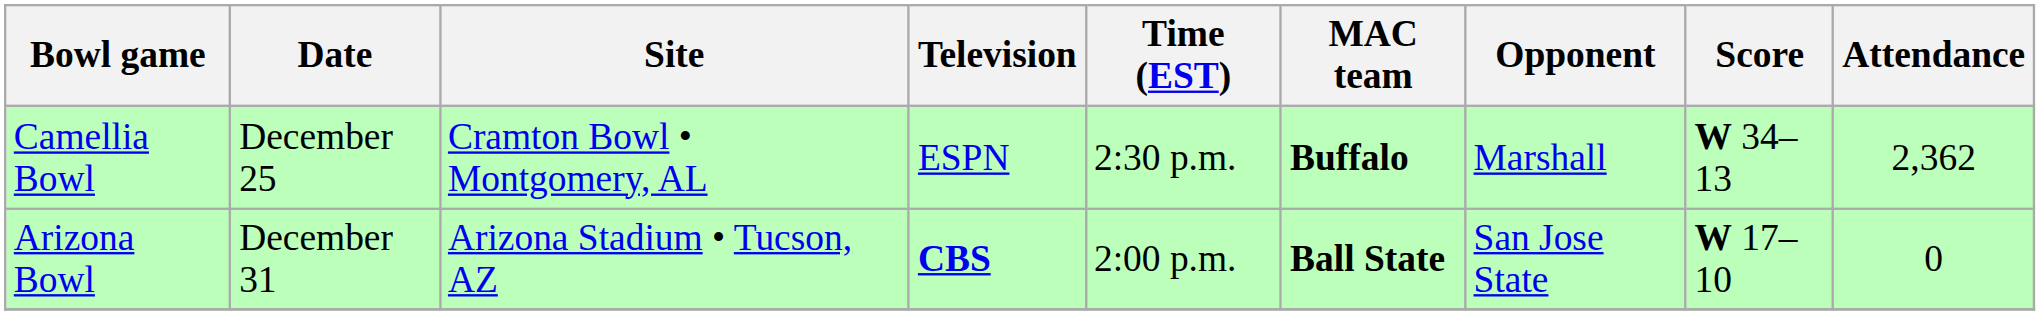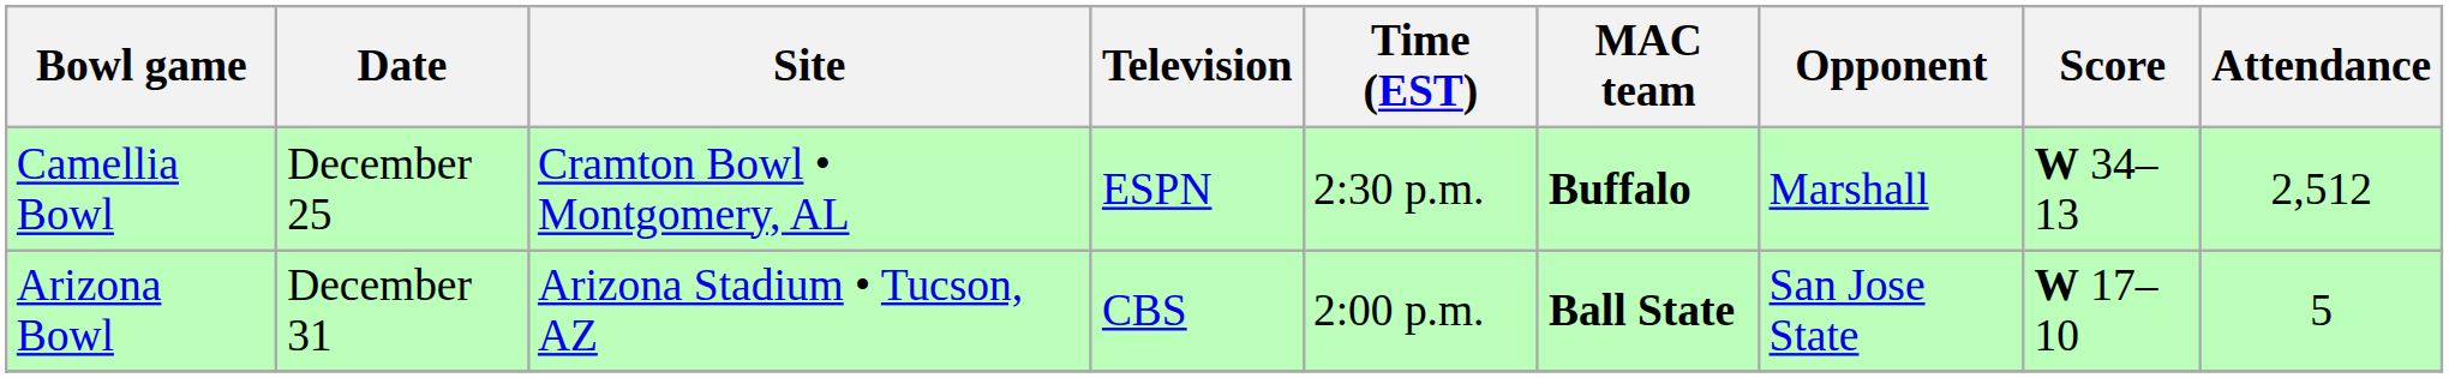 <table class="wikitable">
 <tr>
 <th>Bowl game</th>
 <th>Date</th>
 <th>Site</th>
 <th>Television</th>
 <th>Time (<a href='#'>EST</a>)</th>
 <th>MAC team</th>
 <th>Opponent</th>
 <th>Score</th>
 <th>Attendance</th>
 </tr>
 <tr style="background:#bfb;">
 <td><a href='#'>Camellia Bowl</a></td>
 <td>December 25</td>
 <td><a href='#'>Cramton Bowl</a> • <a href='#'>Montgomery, AL</a></td>
 <td><a href='#'>ESPN</a></td>
 <td>2:30 p.m.</td>
 <td><strong>Buffalo</strong></td>
 <td><a href='#'>Marshall</a></td>
 <td><strong>W</strong> 34–13</td>
-<td align="center">2,362</td>
+<td align="center">2,512</td>
 </tr>
 <tr style="background:#bfb;">
 <td><a href='#'>Arizona Bowl</a></td>
 <td>December 31</td>
 <td><a href='#'>Arizona Stadium</a> • <a href='#'>Tucson, AZ</a></td>
-<td><strong><a href='#'>CBS</a></strong></td>
+<td><a href='#'>CBS</a></td>
 <td>2:00 p.m.</td>
 <td><strong>Ball State</strong></td>
 <td><a href='#'>San Jose State</a></td>
 <td><strong>W</strong> 17–10</td>
-<td align="center">0</td>
+<td align="center">5</td>
 </tr>
 <tr>
 </tr>
 </table>
